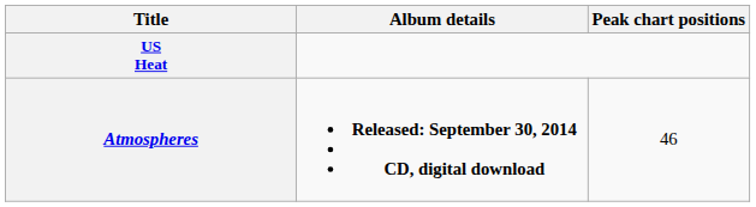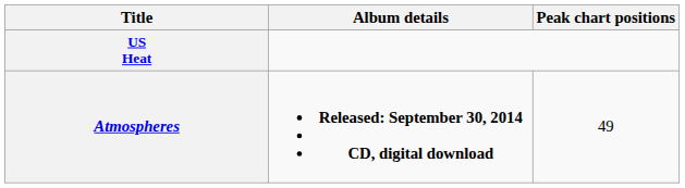 <table class="wikitable plainrowheaders" style="text-align:center;">
 <tr>
 <th scope="col" rowspan="2" style="width:16em;">Title</th>
 <th scope="col" rowspan="2" style="width:16em;">Album details</th>
 <th scope="col" colspan="1">Peak chart positions</th>
 </tr>
 <tr>
 </tr>
 <tr>
 <th style="width:3em; font-size:90%"><a href='#'>US<br>Heat</a></th>
 </tr>
 <tr>
 <th scope="row"><a href='#'><em>Atmospheres</em></a></th>
 <td><strong><br><ul><li>Released: September 30, 2014</li><li></li><li>CD, digital download</li></ul></strong></td>
-<td>46</td>
+<td>49</td>
 </tr>
 </table>
